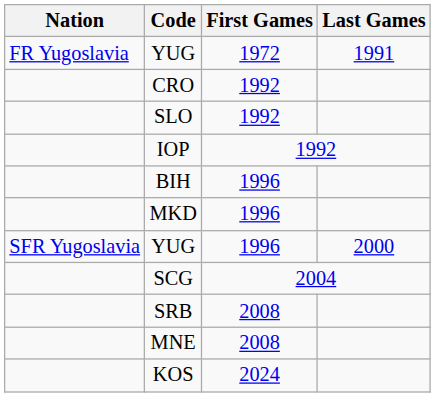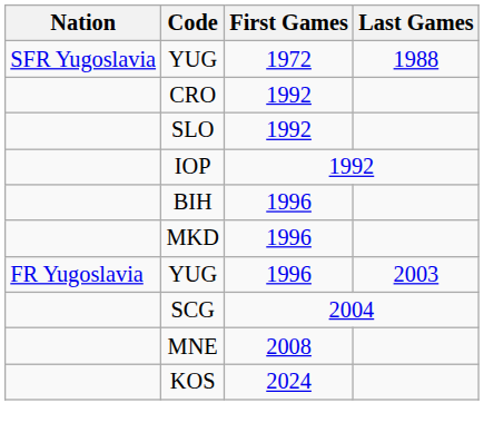 <table class="wikitable" style="text-align:center">
 <tr>
 <th>Nation</th>
 <th>Code</th>
 <th>First Games</th>
 <th>Last Games</th>
 </tr>
 <tr>
-<td align=left> <a href='#'>FR Yugoslavia</a></td>
+<td align=left> <a href='#'>SFR Yugoslavia</a></td>
 <td>YUG</td>
 <td><a href='#'>1972</a></td>
-<td><a href='#'>1991</a></td>
+<td><a href='#'>1988</a></td>
 </tr>
 <tr>
 <td align=left></td>
 <td>CRO</td>
 <td><a href='#'>1992</a></td>
 <td></td>
 </tr>
 <tr>
 <td align=left></td>
 <td>SLO</td>
 <td><a href='#'>1992</a></td>
 <td></td>
 </tr>
 <tr>
 <td align=left></td>
 <td>IOP</td>
 <td colspan=2><a href='#'>1992</a></td>
 </tr>
 <tr>
 <td align=left></td>
 <td>BIH</td>
 <td><a href='#'>1996</a></td>
 <td></td>
 </tr>
 <tr>
 <td align=left></td>
 <td>MKD</td>
 <td><a href='#'>1996</a></td>
 <td></td>
 </tr>
 <tr>
-<td align=left> <a href='#'>SFR Yugoslavia</a></td>
+<td align=left> <a href='#'>FR Yugoslavia</a></td>
 <td>YUG</td>
 <td><a href='#'>1996</a></td>
-<td><a href='#'>2000</a></td>
+<td><a href='#'>2003</a></td>
 </tr>
 <tr>
 <td align=left></td>
 <td>SCG</td>
 <td colspan=2><a href='#'>2004</a></td>
-</tr>
-<tr>
-<td align=left></td>
-<td>SRB</td>
-<td><a href='#'>2008</a></td>
-<td></td>
 </tr>
 <tr>
 <td align=left></td>
 <td>MNE</td>
 <td><a href='#'>2008</a></td>
 <td></td>
 </tr>
 <tr>
 <td align=left></td>
 <td>KOS</td>
 <td><a href='#'>2024</a></td>
 <td></td>
 </tr>
 </table>
